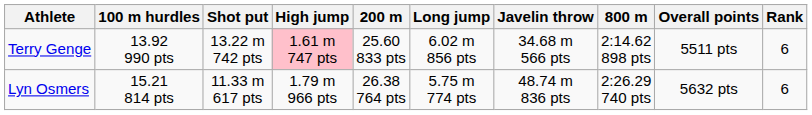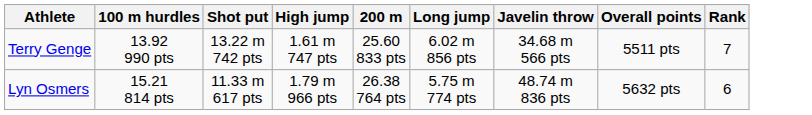 <table class=wikitable style="font-size:90%">
 <tr>
 <th>Athlete</th>
 <th>100 m hurdles</th>
 <th>Shot put</th>
 <th>High jump</th>
 <th>200 m</th>
 <th>Long jump</th>
 <th>Javelin throw</th>
-<th>800 m</th>
 <th>Overall points</th>
 <th>Rank</th>
 </tr>
 <tr align=center>
 <td align=left><a href='#'>Terry Genge</a></td>
 <td>13.92<br>990 pts</td>
 <td>13.22 m<br>742 pts</td>
-<td style="background: pink;">1.61 m<br>747 pts</td>
+<td>1.61 m<br>747 pts</td>
 <td>25.60<br>833 pts</td>
 <td>6.02 m<br>856 pts</td>
 <td>34.68 m<br>566 pts</td>
-<td>2:14.62<br>898 pts</td>
 <td>5511 pts</td>
-<td>6</td>
+<td>7</td>
 </tr>
 <tr align=center>
 <td align=left><a href='#'>Lyn Osmers</a></td>
 <td>15.21<br>814 pts</td>
 <td>11.33 m<br>617 pts</td>
 <td>1.79 m<br>966 pts</td>
 <td>26.38<br>764 pts</td>
 <td>5.75 m<br>774 pts</td>
 <td>48.74 m<br>836 pts</td>
-<td>2:26.29<br>740 pts</td>
 <td>5632 pts</td>
 <td>6</td>
 </tr>
 </table>
